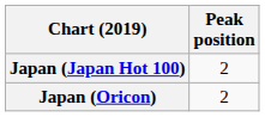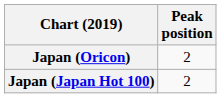 <table class="wikitable plainrowheaders" style="text-align:center">
 <tr>
 <th scope="col">Chart (2019)</th>
 <th scope="col">Peak<br>position</th>
 </tr>
 <tr>
+<th scope="row">Japan (<a href='#'>Oricon</a>)</th>
+<td>2</td>
+</tr>
+<tr>
 <th scope="row">Japan (<a href='#'>Japan Hot 100</a>)</th>
 <td>2</td>
 </tr>
-<tr>
-<th scope="row">Japan (<a href='#'>Oricon</a>)</th>
-<td>2</td>
-</tr>
 </table>
